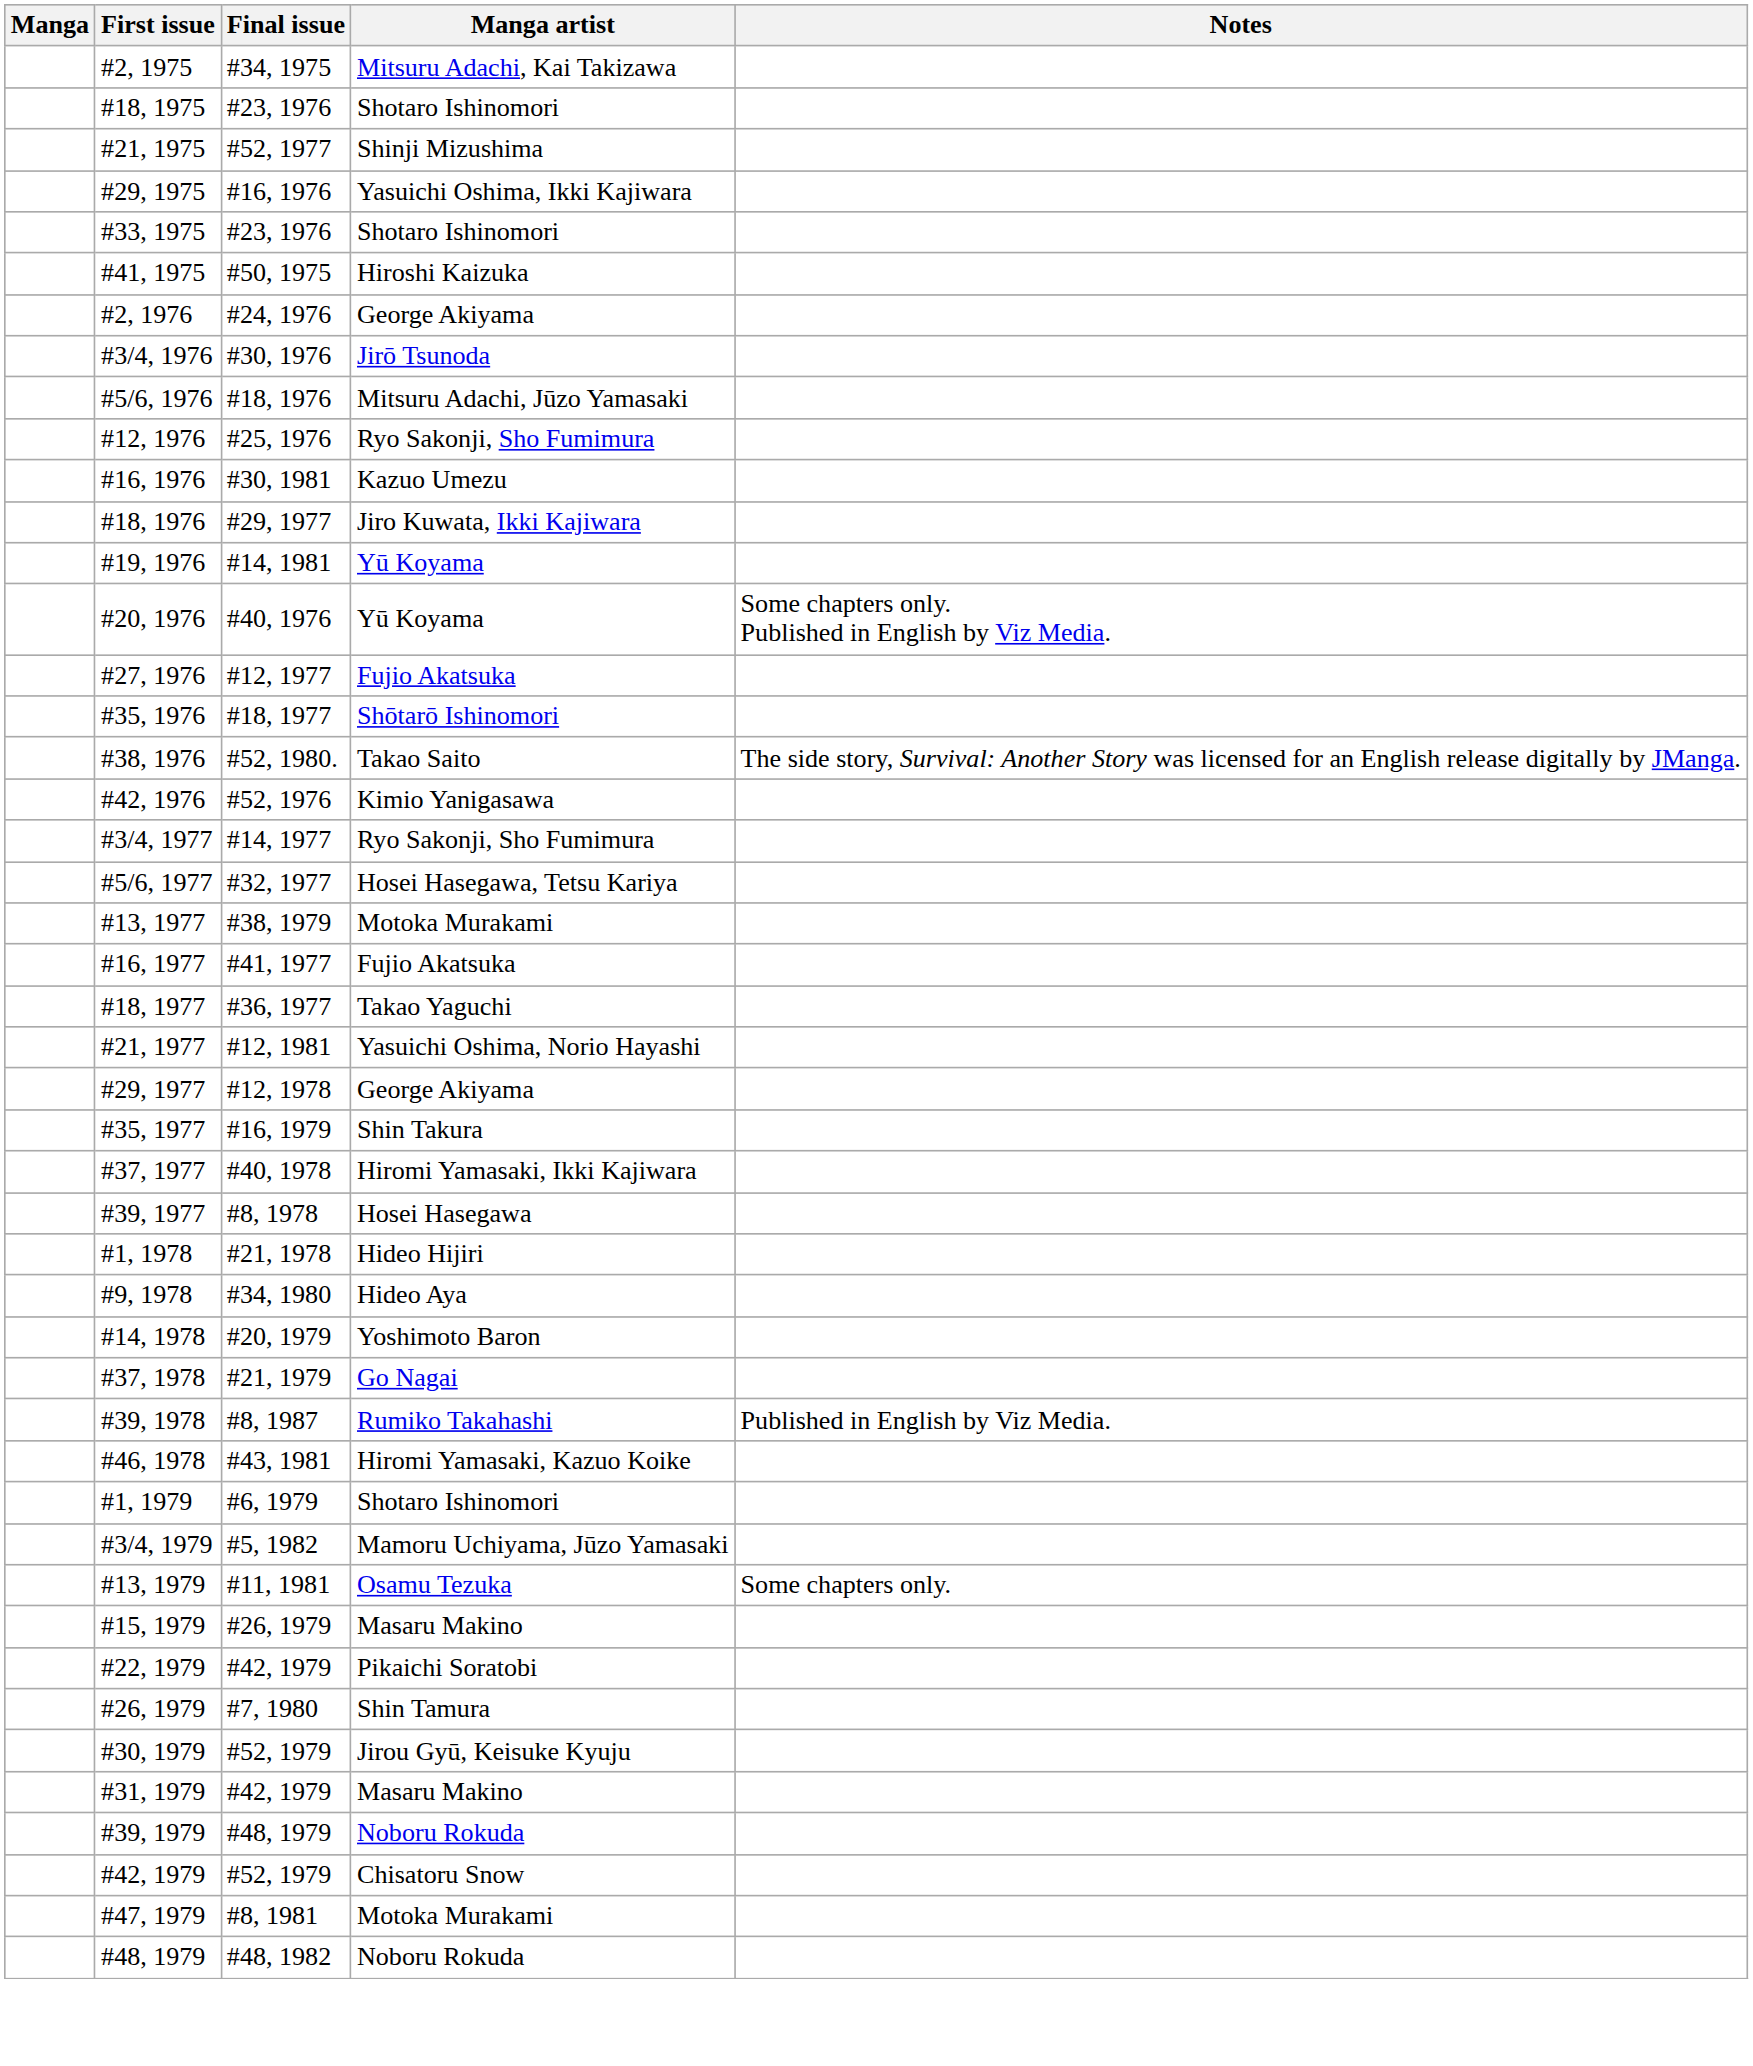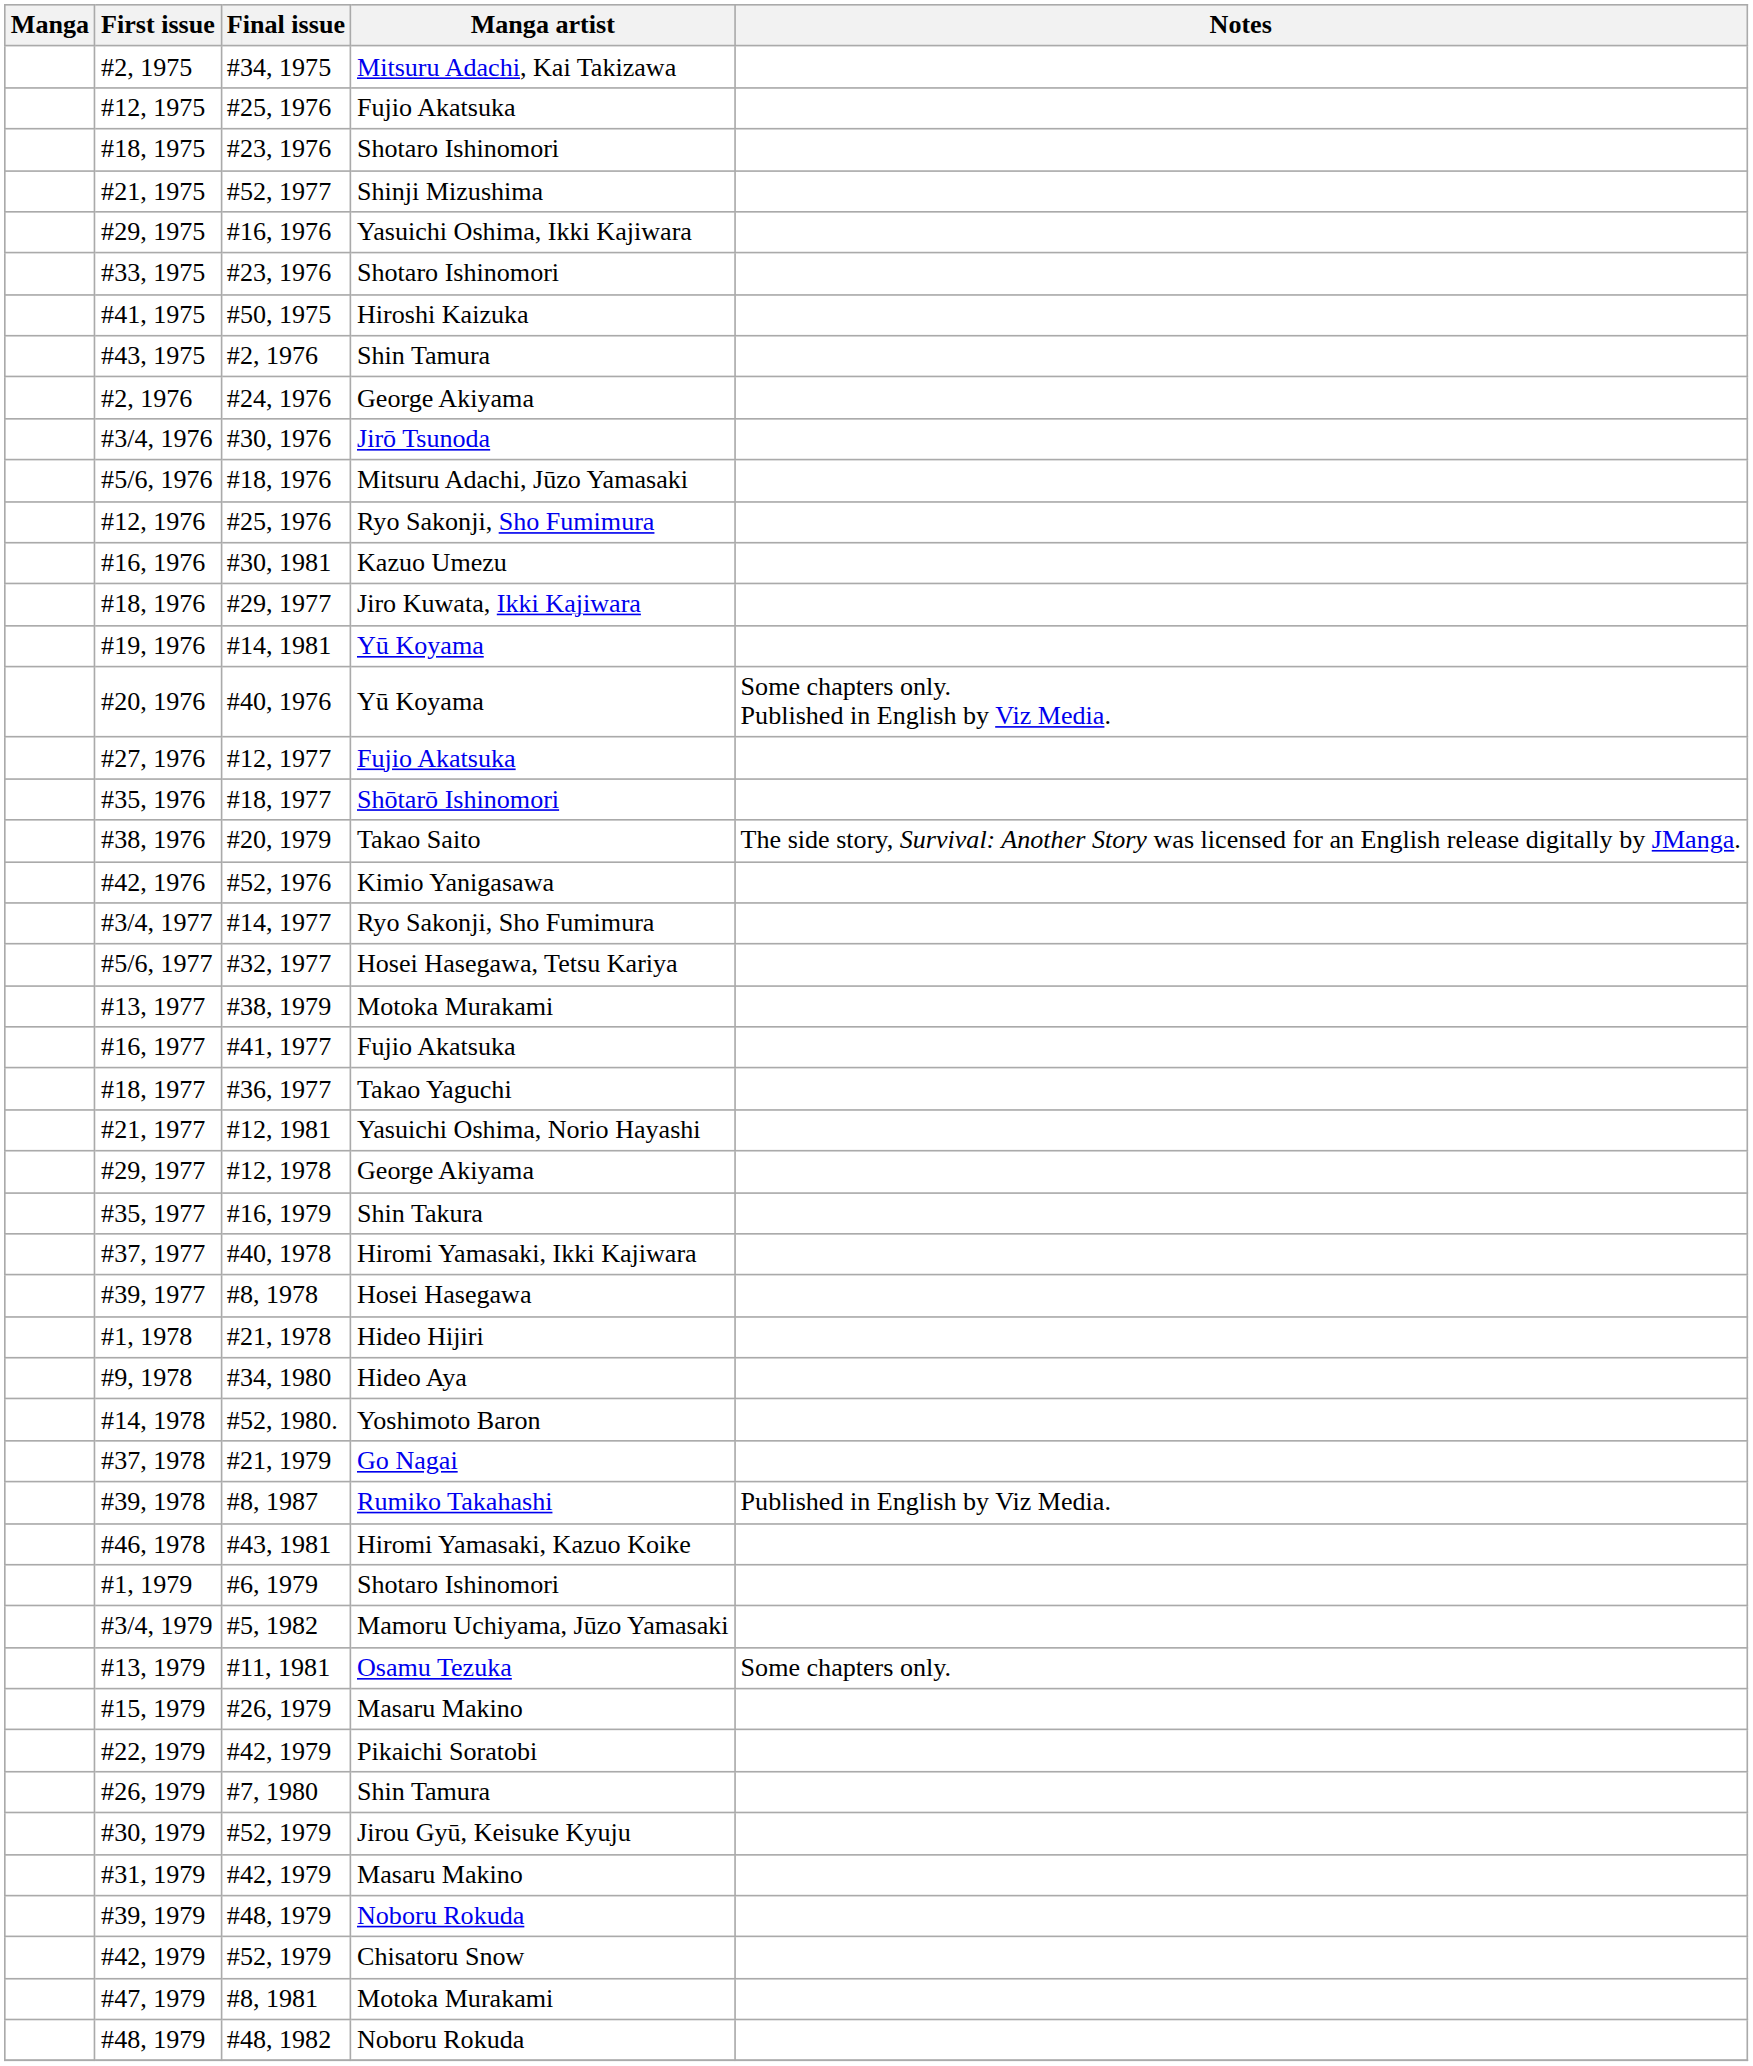 <table class="wikitable sortable" style="background: #FFF;">
 <tr>
 <th>Manga</th>
 <th>First issue</th>
 <th>Final issue</th>
 <th>Manga artist</th>
 <th>Notes</th>
 </tr>
 <tr>
 <td></td>
 <td>#2, 1975</td>
 <td>#34, 1975</td>
 <td><a href='#'>Mitsuru Adachi</a>, Kai Takizawa</td>
+<td></td>
+</tr>
+<tr>
+<td></td>
+<td>#12, 1975</td>
+<td>#25, 1976</td>
+<td>Fujio Akatsuka</td>
 <td></td>
 </tr>
 <tr>
 <td></td>
 <td>#18, 1975</td>
 <td>#23, 1976</td>
 <td>Shotaro Ishinomori</td>
 <td></td>
 </tr>
 <tr>
 <td></td>
 <td>#21, 1975</td>
 <td>#52, 1977</td>
 <td>Shinji Mizushima</td>
 <td></td>
 </tr>
 <tr>
 <td></td>
 <td>#29, 1975</td>
 <td>#16, 1976</td>
 <td>Yasuichi Oshima, Ikki Kajiwara</td>
 <td></td>
 </tr>
 <tr>
 <td></td>
 <td>#33, 1975</td>
 <td>#23, 1976</td>
 <td>Shotaro Ishinomori</td>
 <td></td>
 </tr>
 <tr>
 <td></td>
 <td>#41, 1975</td>
 <td>#50, 1975</td>
 <td>Hiroshi Kaizuka</td>
+<td></td>
+</tr>
+<tr>
+<td></td>
+<td>#43, 1975</td>
+<td>#2, 1976</td>
+<td>Shin Tamura</td>
 <td></td>
 </tr>
 <tr>
 <td></td>
 <td>#2, 1976</td>
 <td>#24, 1976</td>
 <td>George Akiyama</td>
 <td></td>
 </tr>
 <tr>
 <td></td>
 <td>#3/4, 1976</td>
 <td>#30, 1976</td>
 <td><a href='#'>Jirō Tsunoda</a></td>
 <td></td>
 </tr>
 <tr>
 <td></td>
 <td>#5/6, 1976</td>
 <td>#18, 1976</td>
 <td>Mitsuru Adachi, Jūzo Yamasaki</td>
 <td></td>
 </tr>
 <tr>
 <td></td>
 <td>#12, 1976</td>
 <td>#25, 1976</td>
 <td>Ryo Sakonji, <a href='#'>Sho Fumimura</a></td>
 <td></td>
 </tr>
 <tr>
 <td></td>
 <td>#16, 1976</td>
 <td>#30, 1981</td>
 <td>Kazuo Umezu</td>
 <td></td>
 </tr>
 <tr>
 <td></td>
 <td>#18, 1976</td>
 <td>#29, 1977</td>
 <td>Jiro Kuwata, <a href='#'>Ikki Kajiwara</a></td>
 <td></td>
 </tr>
 <tr>
 <td></td>
 <td>#19, 1976</td>
 <td>#14, 1981</td>
 <td><a href='#'>Yū Koyama</a></td>
 <td></td>
 </tr>
 <tr>
 <td></td>
 <td>#20, 1976</td>
 <td>#40, 1976</td>
 <td>Yū Koyama</td>
 <td>Some chapters only.<br>Published in English by <a href='#'>Viz Media</a>.</td>
 </tr>
 <tr>
 <td></td>
 <td>#27, 1976</td>
 <td>#12, 1977</td>
 <td><a href='#'>Fujio Akatsuka</a></td>
 <td></td>
 </tr>
 <tr>
 <td></td>
 <td>#35, 1976</td>
 <td>#18, 1977</td>
 <td><a href='#'>Shōtarō Ishinomori</a></td>
 <td></td>
 </tr>
 <tr>
 <td></td>
 <td>#38, 1976</td>
-<td>#52, 1980.</td>
+<td>#20, 1979</td>
 <td>Takao Saito</td>
 <td>The side story, <em>Survival: Another Story</em> was licensed for an English release digitally by <a href='#'>JManga</a>.</td>
 </tr>
 <tr>
 <td></td>
 <td>#42, 1976</td>
 <td>#52, 1976</td>
 <td>Kimio Yanigasawa</td>
 <td></td>
 </tr>
 <tr>
 <td></td>
 <td>#3/4, 1977</td>
 <td>#14, 1977</td>
 <td>Ryo Sakonji, Sho Fumimura</td>
 <td></td>
 </tr>
 <tr>
 <td></td>
 <td>#5/6, 1977</td>
 <td>#32, 1977</td>
 <td>Hosei Hasegawa, Tetsu Kariya</td>
 <td></td>
 </tr>
 <tr>
 <td></td>
 <td>#13, 1977</td>
 <td>#38, 1979</td>
 <td>Motoka Murakami</td>
 <td></td>
 </tr>
 <tr>
 <td></td>
 <td>#16, 1977</td>
 <td>#41, 1977</td>
 <td>Fujio Akatsuka</td>
 <td></td>
 </tr>
 <tr>
 <td></td>
 <td>#18, 1977</td>
 <td>#36, 1977</td>
 <td>Takao Yaguchi</td>
 <td></td>
 </tr>
 <tr>
 <td></td>
 <td>#21, 1977</td>
 <td>#12, 1981</td>
 <td>Yasuichi Oshima, Norio Hayashi</td>
 <td></td>
 </tr>
 <tr>
 <td></td>
 <td>#29, 1977</td>
 <td>#12, 1978</td>
 <td>George Akiyama</td>
 <td></td>
 </tr>
 <tr>
 <td></td>
 <td>#35, 1977</td>
 <td>#16, 1979</td>
 <td>Shin Takura</td>
 <td></td>
 </tr>
 <tr>
 <td></td>
 <td>#37, 1977</td>
 <td>#40, 1978</td>
 <td>Hiromi Yamasaki, Ikki Kajiwara</td>
 <td></td>
 </tr>
 <tr>
 <td></td>
 <td>#39, 1977</td>
 <td>#8, 1978</td>
 <td>Hosei Hasegawa</td>
 <td></td>
 </tr>
 <tr>
 <td></td>
 <td>#1, 1978</td>
 <td>#21, 1978</td>
 <td>Hideo Hijiri</td>
 <td></td>
 </tr>
 <tr>
 <td></td>
 <td>#9, 1978</td>
 <td>#34, 1980</td>
 <td>Hideo Aya</td>
 <td></td>
 </tr>
 <tr>
 <td></td>
 <td>#14, 1978</td>
-<td>#20, 1979</td>
+<td>#52, 1980.</td>
 <td>Yoshimoto Baron</td>
 <td></td>
 </tr>
 <tr>
 <td></td>
 <td>#37, 1978</td>
 <td>#21, 1979</td>
 <td><a href='#'>Go Nagai</a></td>
 <td></td>
 </tr>
 <tr>
 <td></td>
 <td>#39, 1978</td>
 <td>#8, 1987</td>
 <td><a href='#'>Rumiko Takahashi</a></td>
 <td>Published in English by Viz Media.</td>
 </tr>
 <tr>
 <td></td>
 <td>#46, 1978</td>
 <td>#43, 1981</td>
 <td>Hiromi Yamasaki, Kazuo Koike</td>
 <td></td>
 </tr>
 <tr>
 <td></td>
 <td>#1, 1979</td>
 <td>#6, 1979</td>
 <td>Shotaro Ishinomori</td>
 <td></td>
 </tr>
 <tr>
 <td></td>
 <td>#3/4, 1979</td>
 <td>#5, 1982</td>
 <td>Mamoru Uchiyama, Jūzo Yamasaki</td>
 <td></td>
 </tr>
 <tr>
 <td></td>
 <td>#13, 1979</td>
 <td>#11, 1981</td>
 <td><a href='#'>Osamu Tezuka</a></td>
 <td>Some chapters only.</td>
 </tr>
 <tr>
 <td></td>
 <td>#15, 1979</td>
 <td>#26, 1979</td>
 <td>Masaru Makino</td>
 <td></td>
 </tr>
 <tr>
 <td></td>
 <td>#22, 1979</td>
 <td>#42, 1979</td>
 <td>Pikaichi Soratobi</td>
 <td></td>
 </tr>
 <tr>
 <td></td>
 <td>#26, 1979</td>
 <td>#7, 1980</td>
 <td>Shin Tamura</td>
 <td></td>
 </tr>
 <tr>
 <td></td>
 <td>#30, 1979</td>
 <td>#52, 1979</td>
 <td>Jirou Gyū, Keisuke Kyuju</td>
 <td></td>
 </tr>
 <tr>
 <td></td>
 <td>#31, 1979</td>
 <td>#42, 1979</td>
 <td>Masaru Makino</td>
 <td></td>
 </tr>
 <tr>
 <td></td>
 <td>#39, 1979</td>
 <td>#48, 1979</td>
 <td><a href='#'>Noboru Rokuda</a></td>
 <td></td>
 </tr>
 <tr>
 <td></td>
 <td>#42, 1979</td>
 <td>#52, 1979</td>
 <td>Chisatoru Snow</td>
 <td></td>
 </tr>
 <tr>
 <td></td>
 <td>#47, 1979</td>
 <td>#8, 1981</td>
 <td>Motoka Murakami</td>
 <td></td>
 </tr>
 <tr>
 <td></td>
 <td>#48, 1979</td>
 <td>#48, 1982</td>
 <td>Noboru Rokuda</td>
 <td></td>
 </tr>
 <tr>
 </tr>
 </table>
